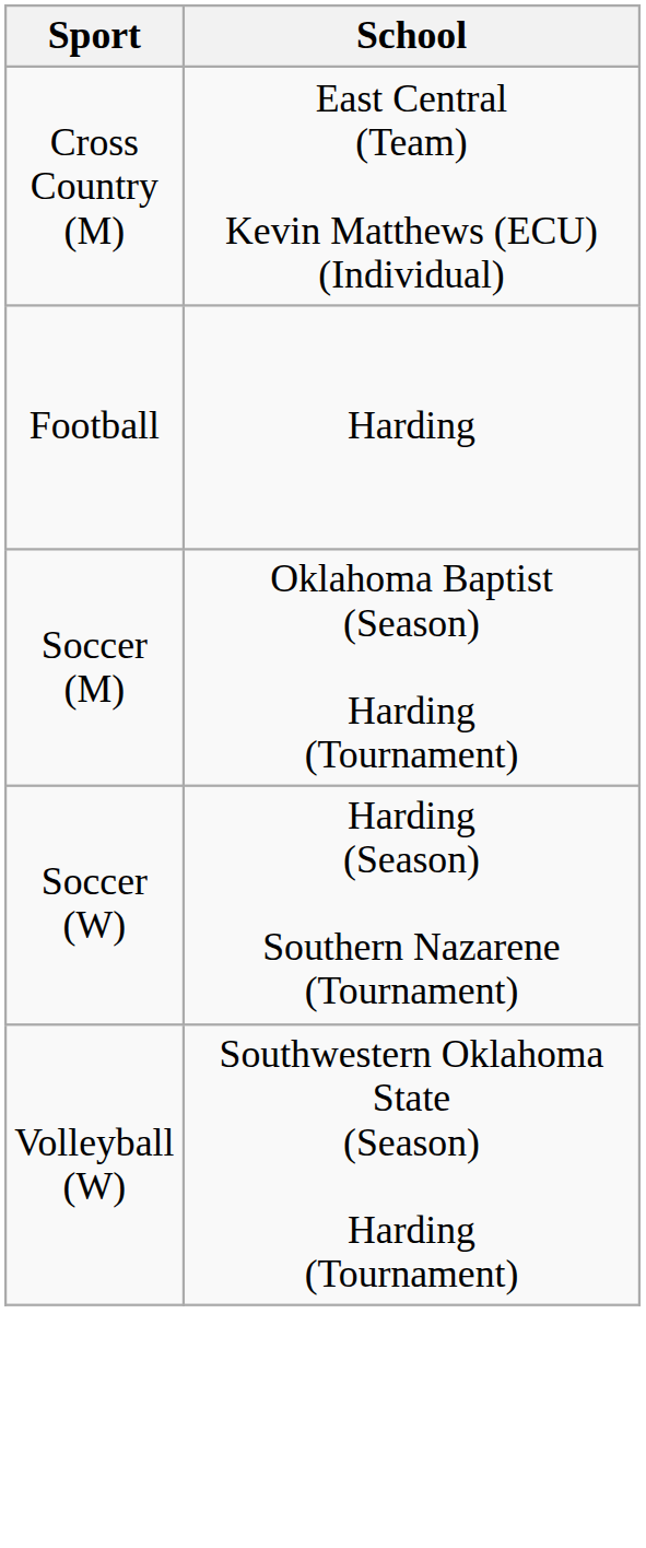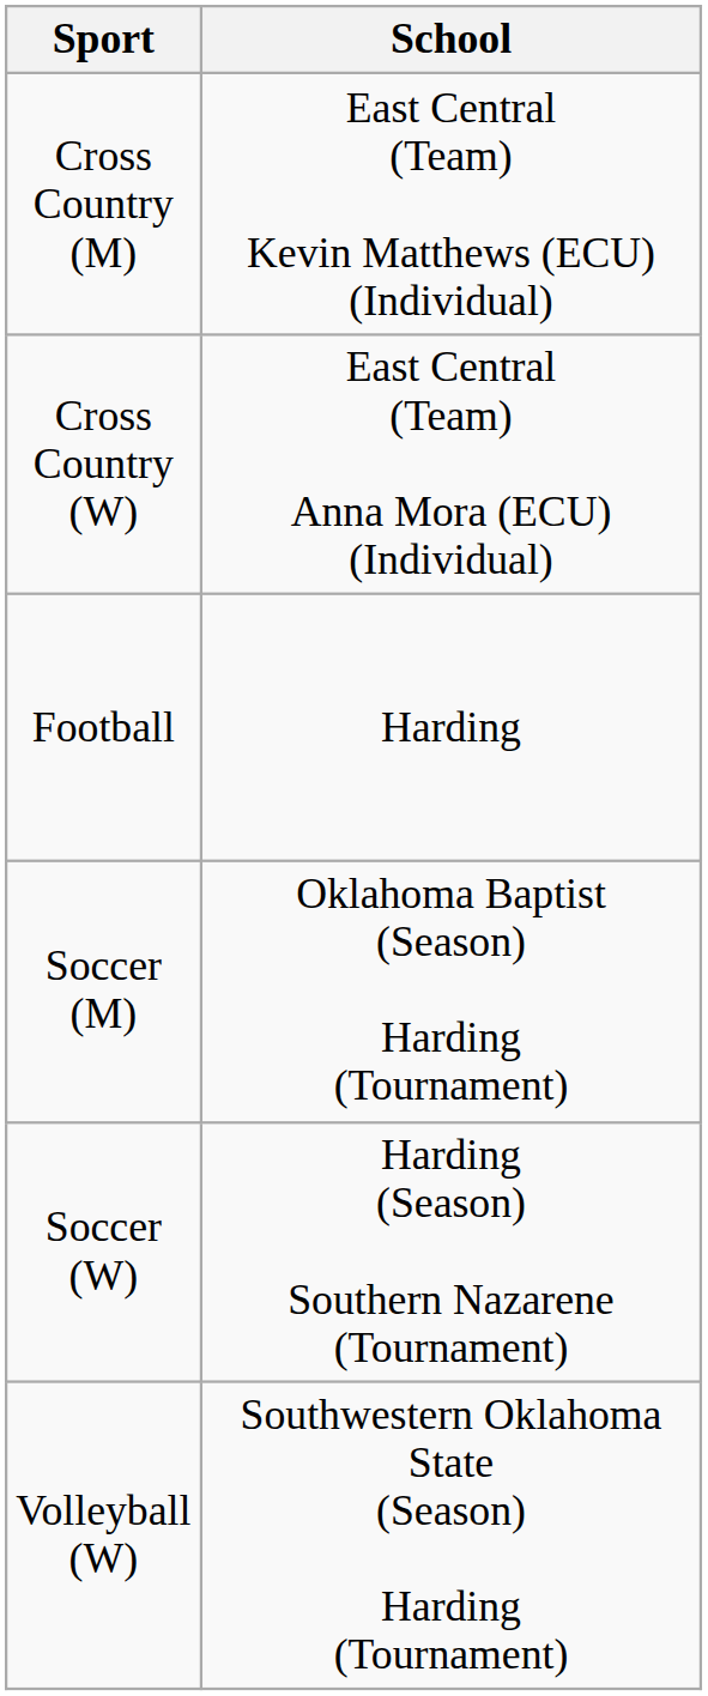 <table class="wikitable" style=text-align:center>
 <tr>
 <th width=50>Sport</th>
 <th width=180>School</th>
 </tr>
 <tr>
 <td>Cross<br>Country<br>(M)</td>
 <td>East Central<br>(Team)<br><br>Kevin Matthews (ECU)<br>(Individual)</td>
+</tr>
+<tr>
+<td>Cross<br>Country<br>(W)</td>
+<td>East Central<br>(Team)<br><br>Anna Mora (ECU)<br>(Individual)</td>
 </tr>
 <tr style=height:100px>
 <td>Football</td>
 <td>Harding</td>
 </tr>
 <tr>
 <td>Soccer<br>(M)</td>
 <td>Oklahoma Baptist<br>(Season)<br><br>Harding<br>(Tournament)</td>
 </tr>
 <tr>
 <td>Soccer<br>(W)</td>
 <td>Harding<br>(Season)<br><br>Southern Nazarene<br>(Tournament)</td>
 </tr>
 <tr>
 <td>Volleyball<br>(W)</td>
 <td>Southwestern Oklahoma State<br>(Season)<br><br>Harding<br>(Tournament)</td>
 </tr>
 </table>
